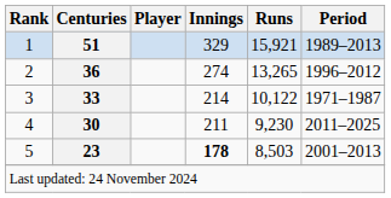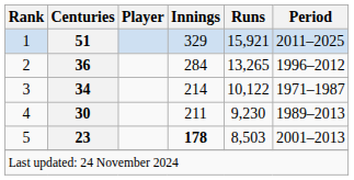 <table class="wikitable sortable">
 <tr>
 <th scope=col>Rank</th>
 <th scope=col>Centuries</th>
 <th scope=col>Player</th>
 <th scope=col>Innings</th>
 <th scope=col>Runs</th>
 <th scope=col>Period</th>
 </tr>
 <tr bgcolor=#cee0f2>
 <td align=center>1</td>
 <th scope=row style=! scope=row style="background:#cee0f2; text-align:center;">51</th>
 <td></td>
 <td align=center>329</td>
 <td align=center>15,921</td>
-<td>1989–2013</td>
+<td>2011–2025</td>
 </tr>
 <tr>
 <td align=center>2</td>
 <th scope=row style=text-align:center;>36</th>
 <td></td>
-<td align=center>274</td>
+<td align=center>284</td>
 <td align=center>13,265</td>
 <td>1996–2012</td>
 </tr>
 <tr>
 <td align=center>3</td>
-<th scope=row style=text-align:center;>33</th>
+<th scope=row style=text-align:center;>34</th>
 <td></td>
 <td align=center>214</td>
 <td align=center>10,122</td>
 <td>1971–1987</td>
 </tr>
 <tr>
 <td align=center>4</td>
 <th scope=row style=text-align:center;>30</th>
 <td></td>
 <td align=center>211</td>
 <td align=center>9,230</td>
-<td>2011–2025</td>
+<td>1989–2013</td>
 </tr>
 <tr>
 <td align=center>5</td>
 <th scope=row style=text-align:center;>23</th>
 <td></td>
 <td align=center><strong>178</strong></td>
 <td align=center>8,503</td>
 <td>2001–2013</td>
 </tr>
 <tr>
 </tr>
 <tr class=sortbottom>
 <td colspan=6><small>Last updated: 24 November 2024</small></td>
 </tr>
 </table>
